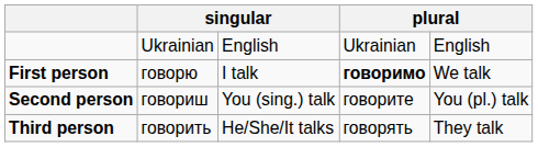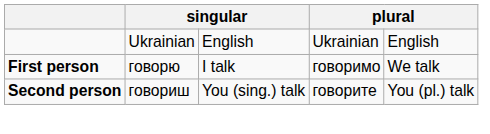 <table class="wikitable" align="center">
 <tr>
 <th></th>
 <th colspan="2">singular</th>
 <th colspan="2">plural</th>
 </tr>
 <tr>
 <td></td>
 <td>Ukrainian</td>
 <td>English</td>
 <td>Ukrainian</td>
 <td>English</td>
 </tr>
 <tr>
 <td><strong>First person</strong></td>
 <td>говорю</td>
 <td>I talk</td>
-<td><strong>говоримо</strong></td>
+<td>говоримо</td>
 <td>We talk</td>
 </tr>
 <tr>
 <td><strong>Second person</strong></td>
 <td>говориш</td>
 <td>You (sing.) talk</td>
 <td>говорите</td>
 <td>You (pl.) talk</td>
 </tr>
-<tr>
-<td><strong>Third person</strong></td>
-<td>говорить</td>
-<td>He/She/It talks</td>
-<td>говорять</td>
-<td>They talk</td>
-</tr>
 </table>
